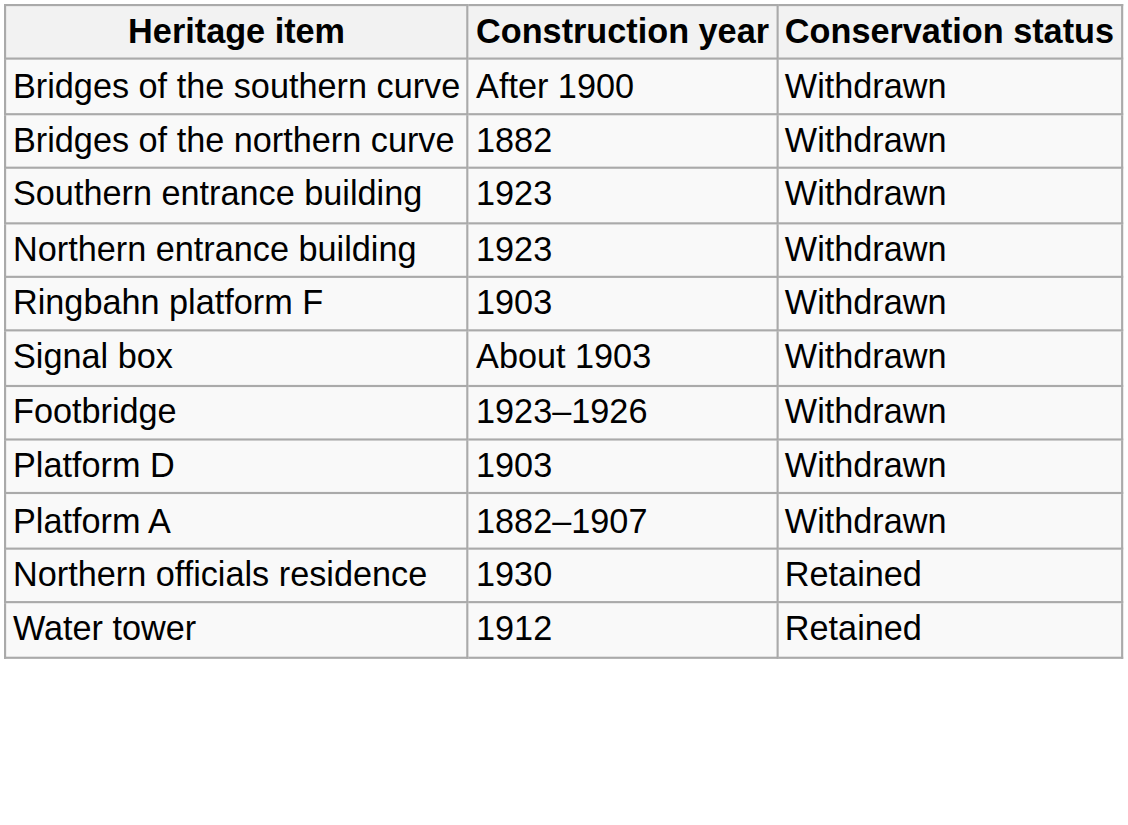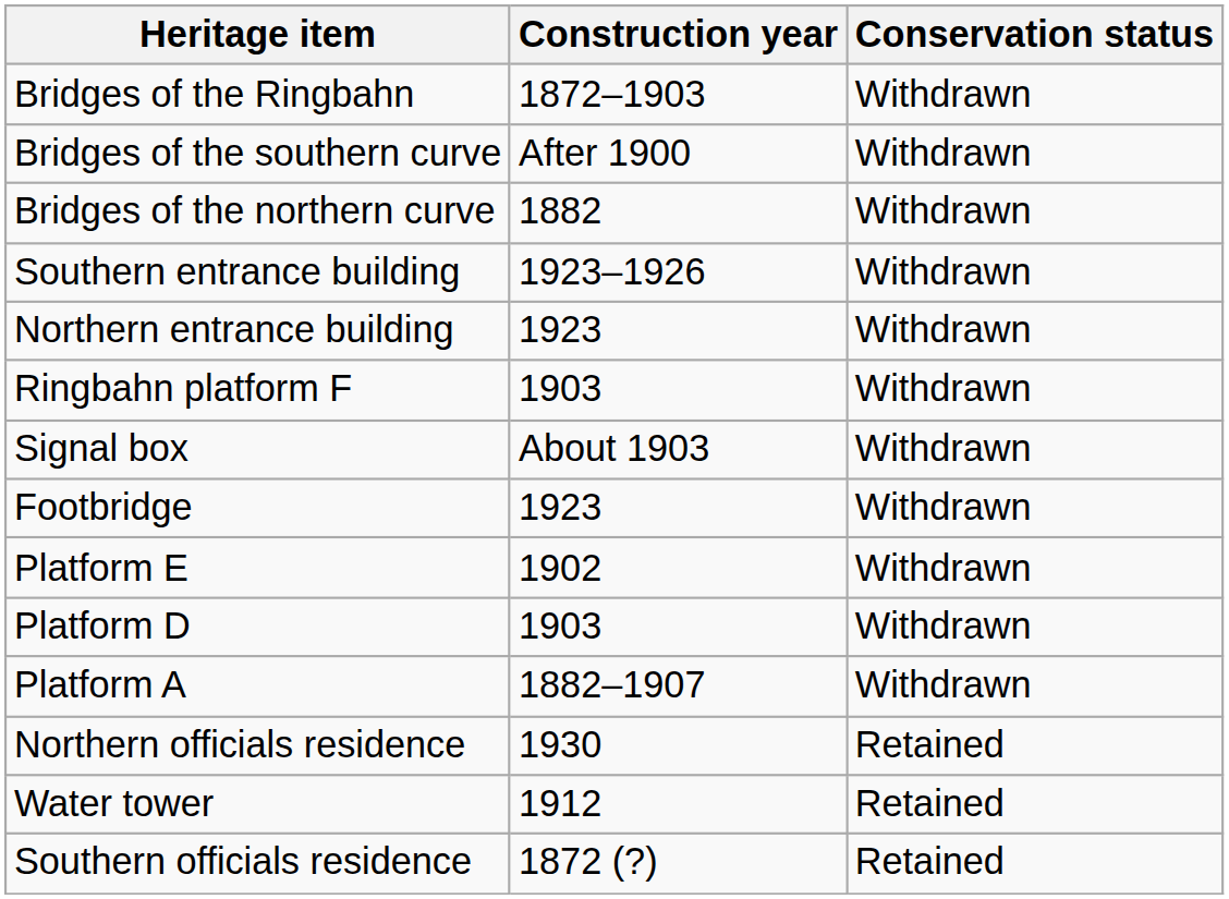 <table class="wikitable">
 <tr class="hintergrundfarbe6">
 <th>Heritage item</th>
 <th>Construction year</th>
 <th>Conservation status</th>
+</tr>
+<tr>
+<td>Bridges of the Ringbahn</td>
+<td>1872–1903</td>
+<td>Withdrawn</td>
 </tr>
 <tr>
 <td>Bridges of the southern curve</td>
 <td>After 1900</td>
 <td>Withdrawn</td>
 </tr>
 <tr>
 <td>Bridges of the northern curve</td>
 <td>1882</td>
 <td>Withdrawn</td>
 </tr>
 <tr>
 <td>Southern entrance building</td>
-<td>1923</td>
+<td>1923–1926</td>
 <td>Withdrawn</td>
 </tr>
 <tr>
 <td>Northern entrance building</td>
 <td>1923</td>
 <td>Withdrawn</td>
 </tr>
 <tr>
 <td>Ringbahn platform F</td>
 <td>1903</td>
 <td>Withdrawn</td>
 </tr>
 <tr>
 <td>Signal box</td>
 <td>About 1903</td>
 <td>Withdrawn</td>
 </tr>
 <tr>
 <td>Footbridge</td>
-<td>1923–1926</td>
+<td>1923</td>
+<td>Withdrawn</td>
+</tr>
+<tr>
+<td>Platform E</td>
+<td>1902</td>
 <td>Withdrawn</td>
 </tr>
 <tr>
 <td>Platform D</td>
 <td>1903</td>
 <td>Withdrawn</td>
 </tr>
 <tr>
 <td>Platform A</td>
 <td>1882–1907</td>
 <td>Withdrawn</td>
 </tr>
 <tr>
 <td>Northern officials residence</td>
 <td>1930</td>
 <td>Retained</td>
 </tr>
 <tr>
 <td>Water tower</td>
 <td>1912</td>
 <td>Retained</td>
 </tr>
+<tr>
+<td>Southern officials residence</td>
+<td>1872 (?)</td>
+<td>Retained</td>
+</tr>
 </table>
